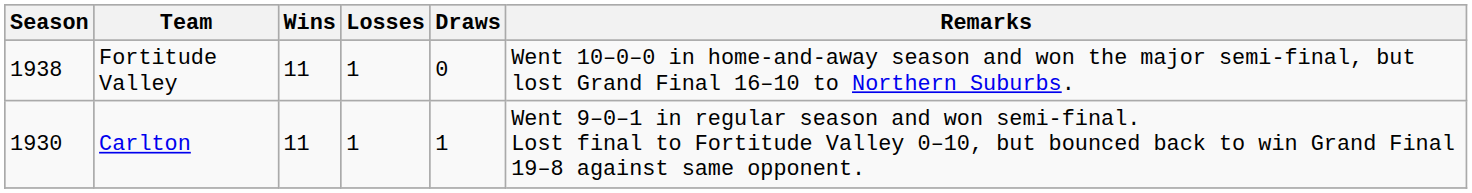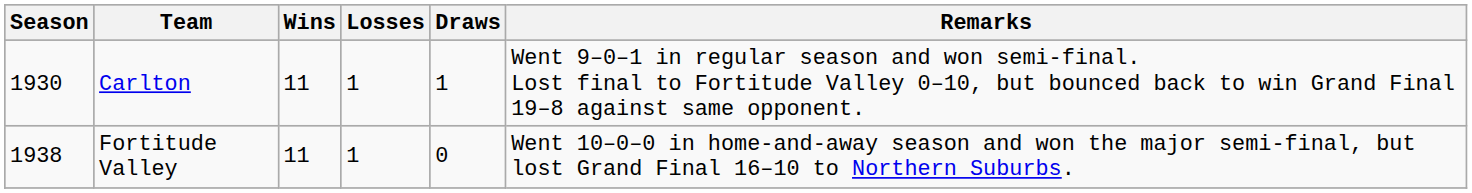 <table class="wikitable sortable">
 <tr>
 <th>Season</th>
 <th>Team</th>
 <th>Wins</th>
 <th>Losses</th>
 <th>Draws</th>
 <th>Remarks</th>
 </tr>
 <tr>
+<td>1930</td>
+<td><a href='#'>Carlton</a></td>
+<td>11</td>
+<td>1</td>
+<td>1</td>
+<td>Went 9–0–1 in regular season and won semi-final.<br>Lost final to Fortitude Valley 0–10, but bounced back to win Grand Final 19–8 against same opponent.</td>
+</tr>
+<tr>
 <td>1938</td>
 <td>Fortitude Valley</td>
 <td>11</td>
 <td>1</td>
 <td>0</td>
 <td>Went 10–0–0 in home-and-away season and won the major semi-final, but lost Grand Final 16–10 to <a href='#'>Northern Suburbs</a>.</td>
 </tr>
-<tr>
-<td>1930</td>
-<td><a href='#'>Carlton</a></td>
-<td>11</td>
-<td>1</td>
-<td>1</td>
-<td>Went 9–0–1 in regular season and won semi-final.<br>Lost final to Fortitude Valley 0–10, but bounced back to win Grand Final 19–8 against same opponent.</td>
-</tr>
 </table>
